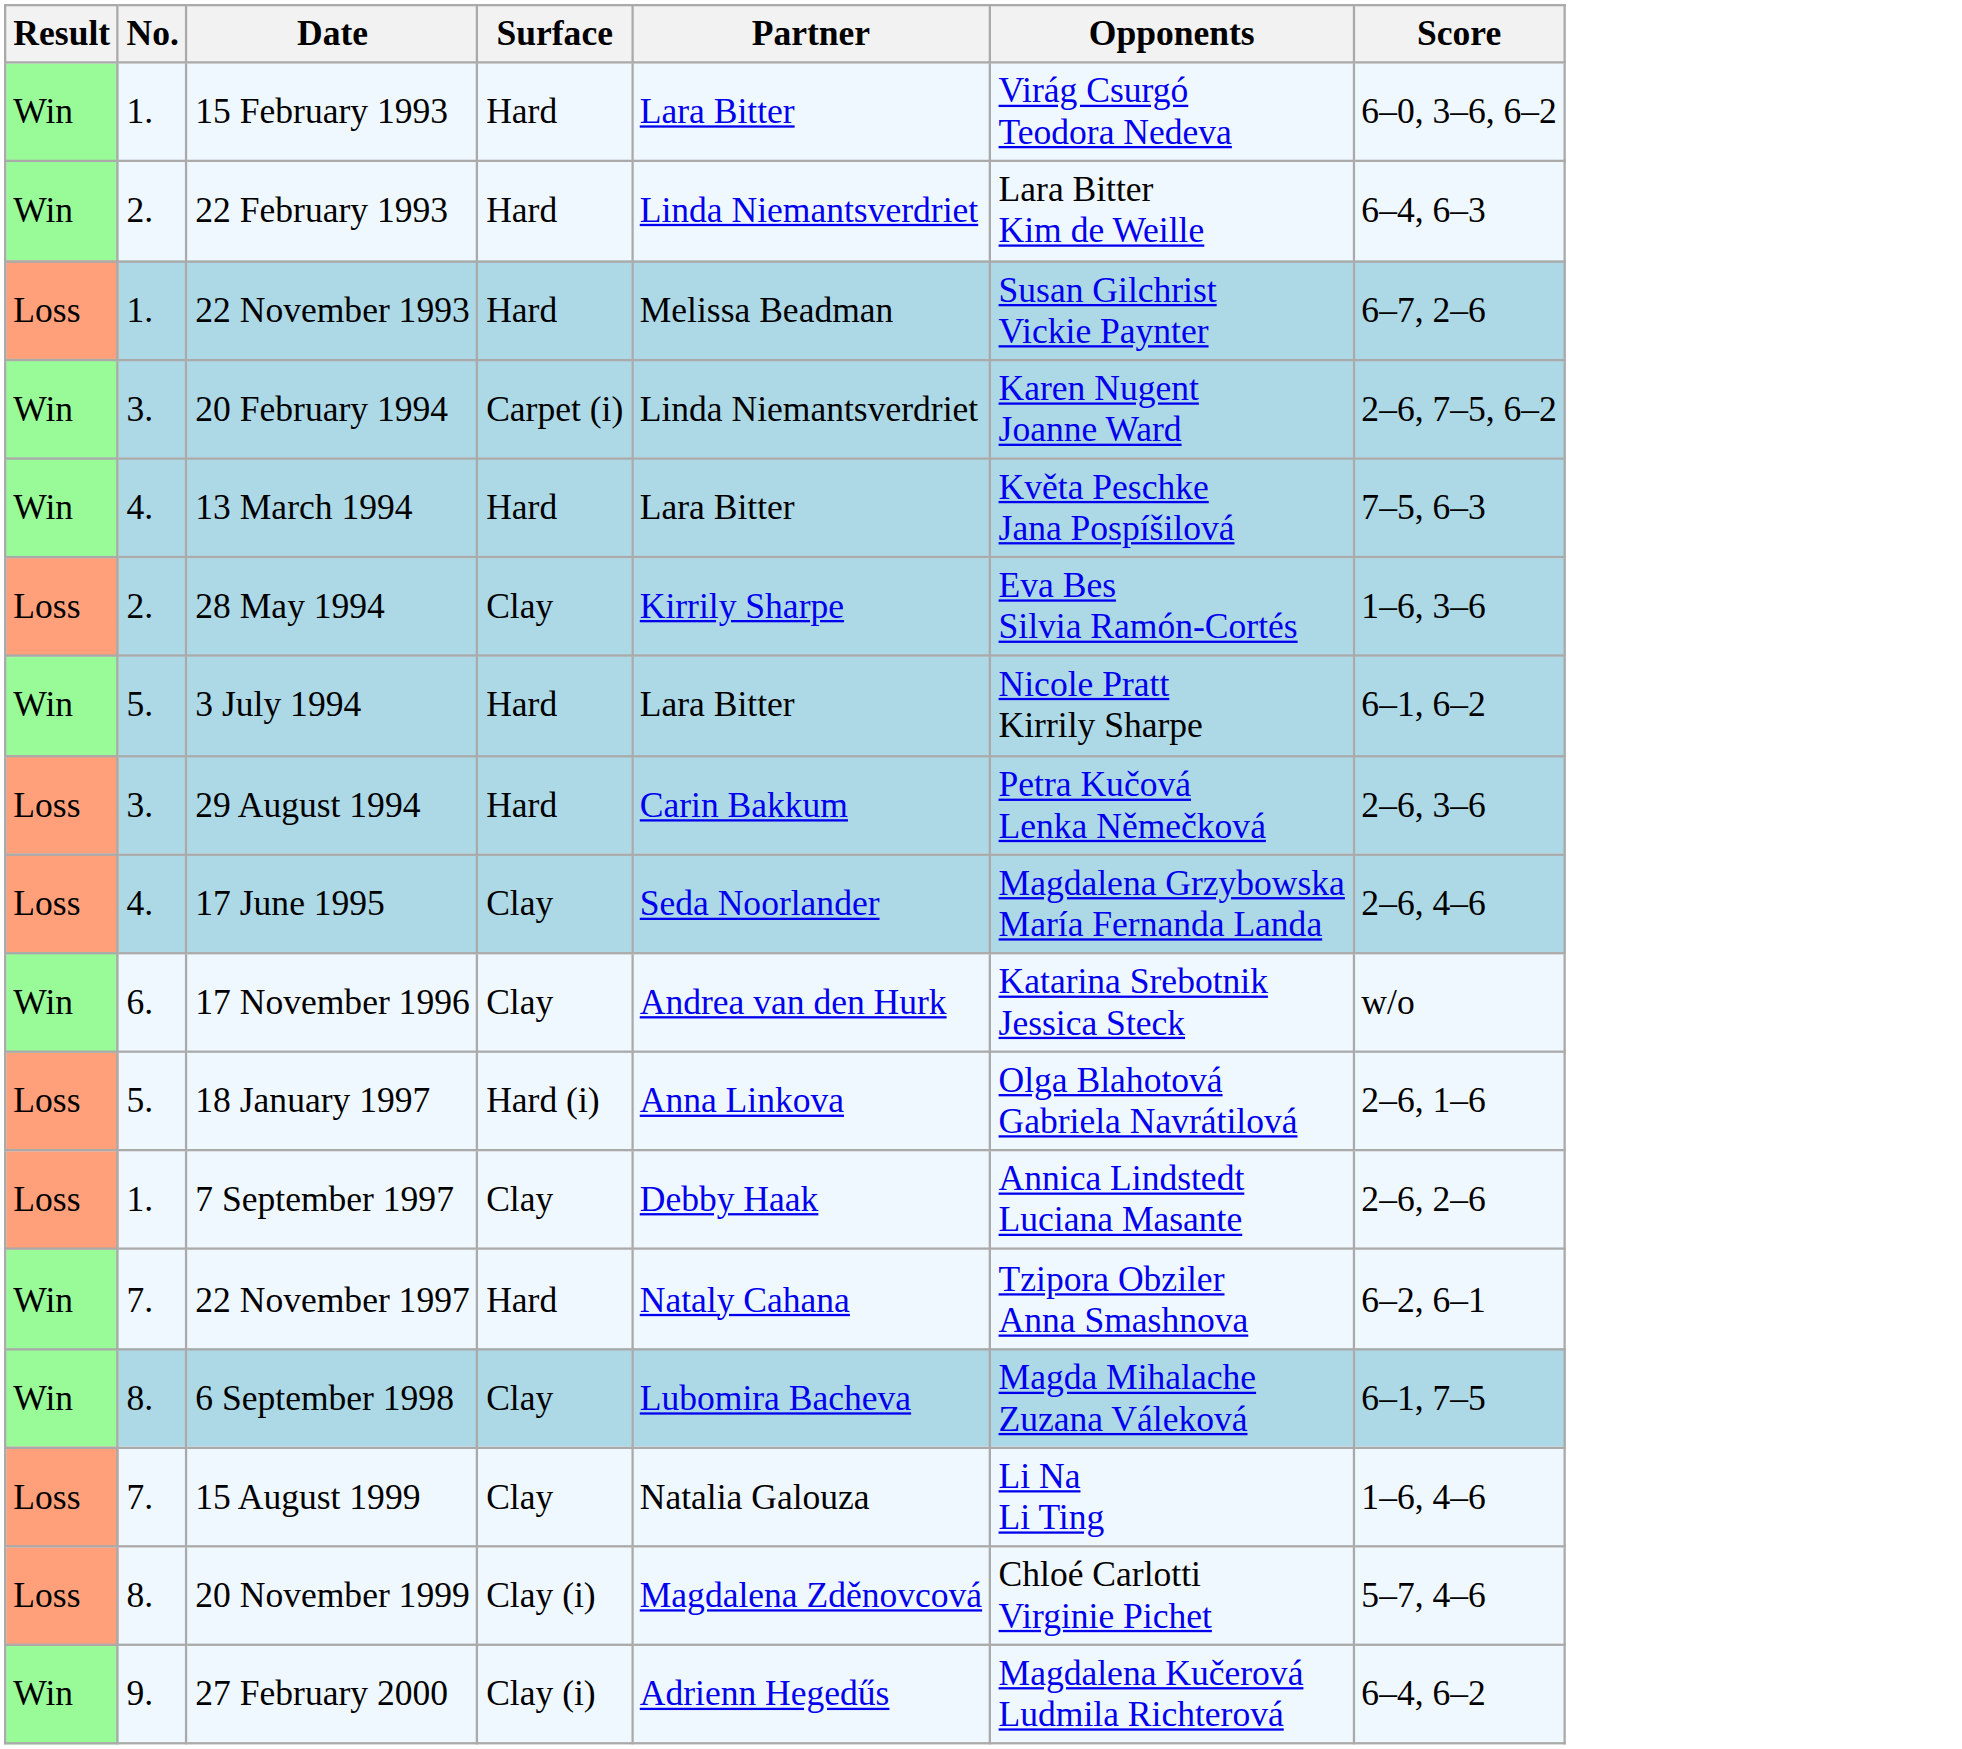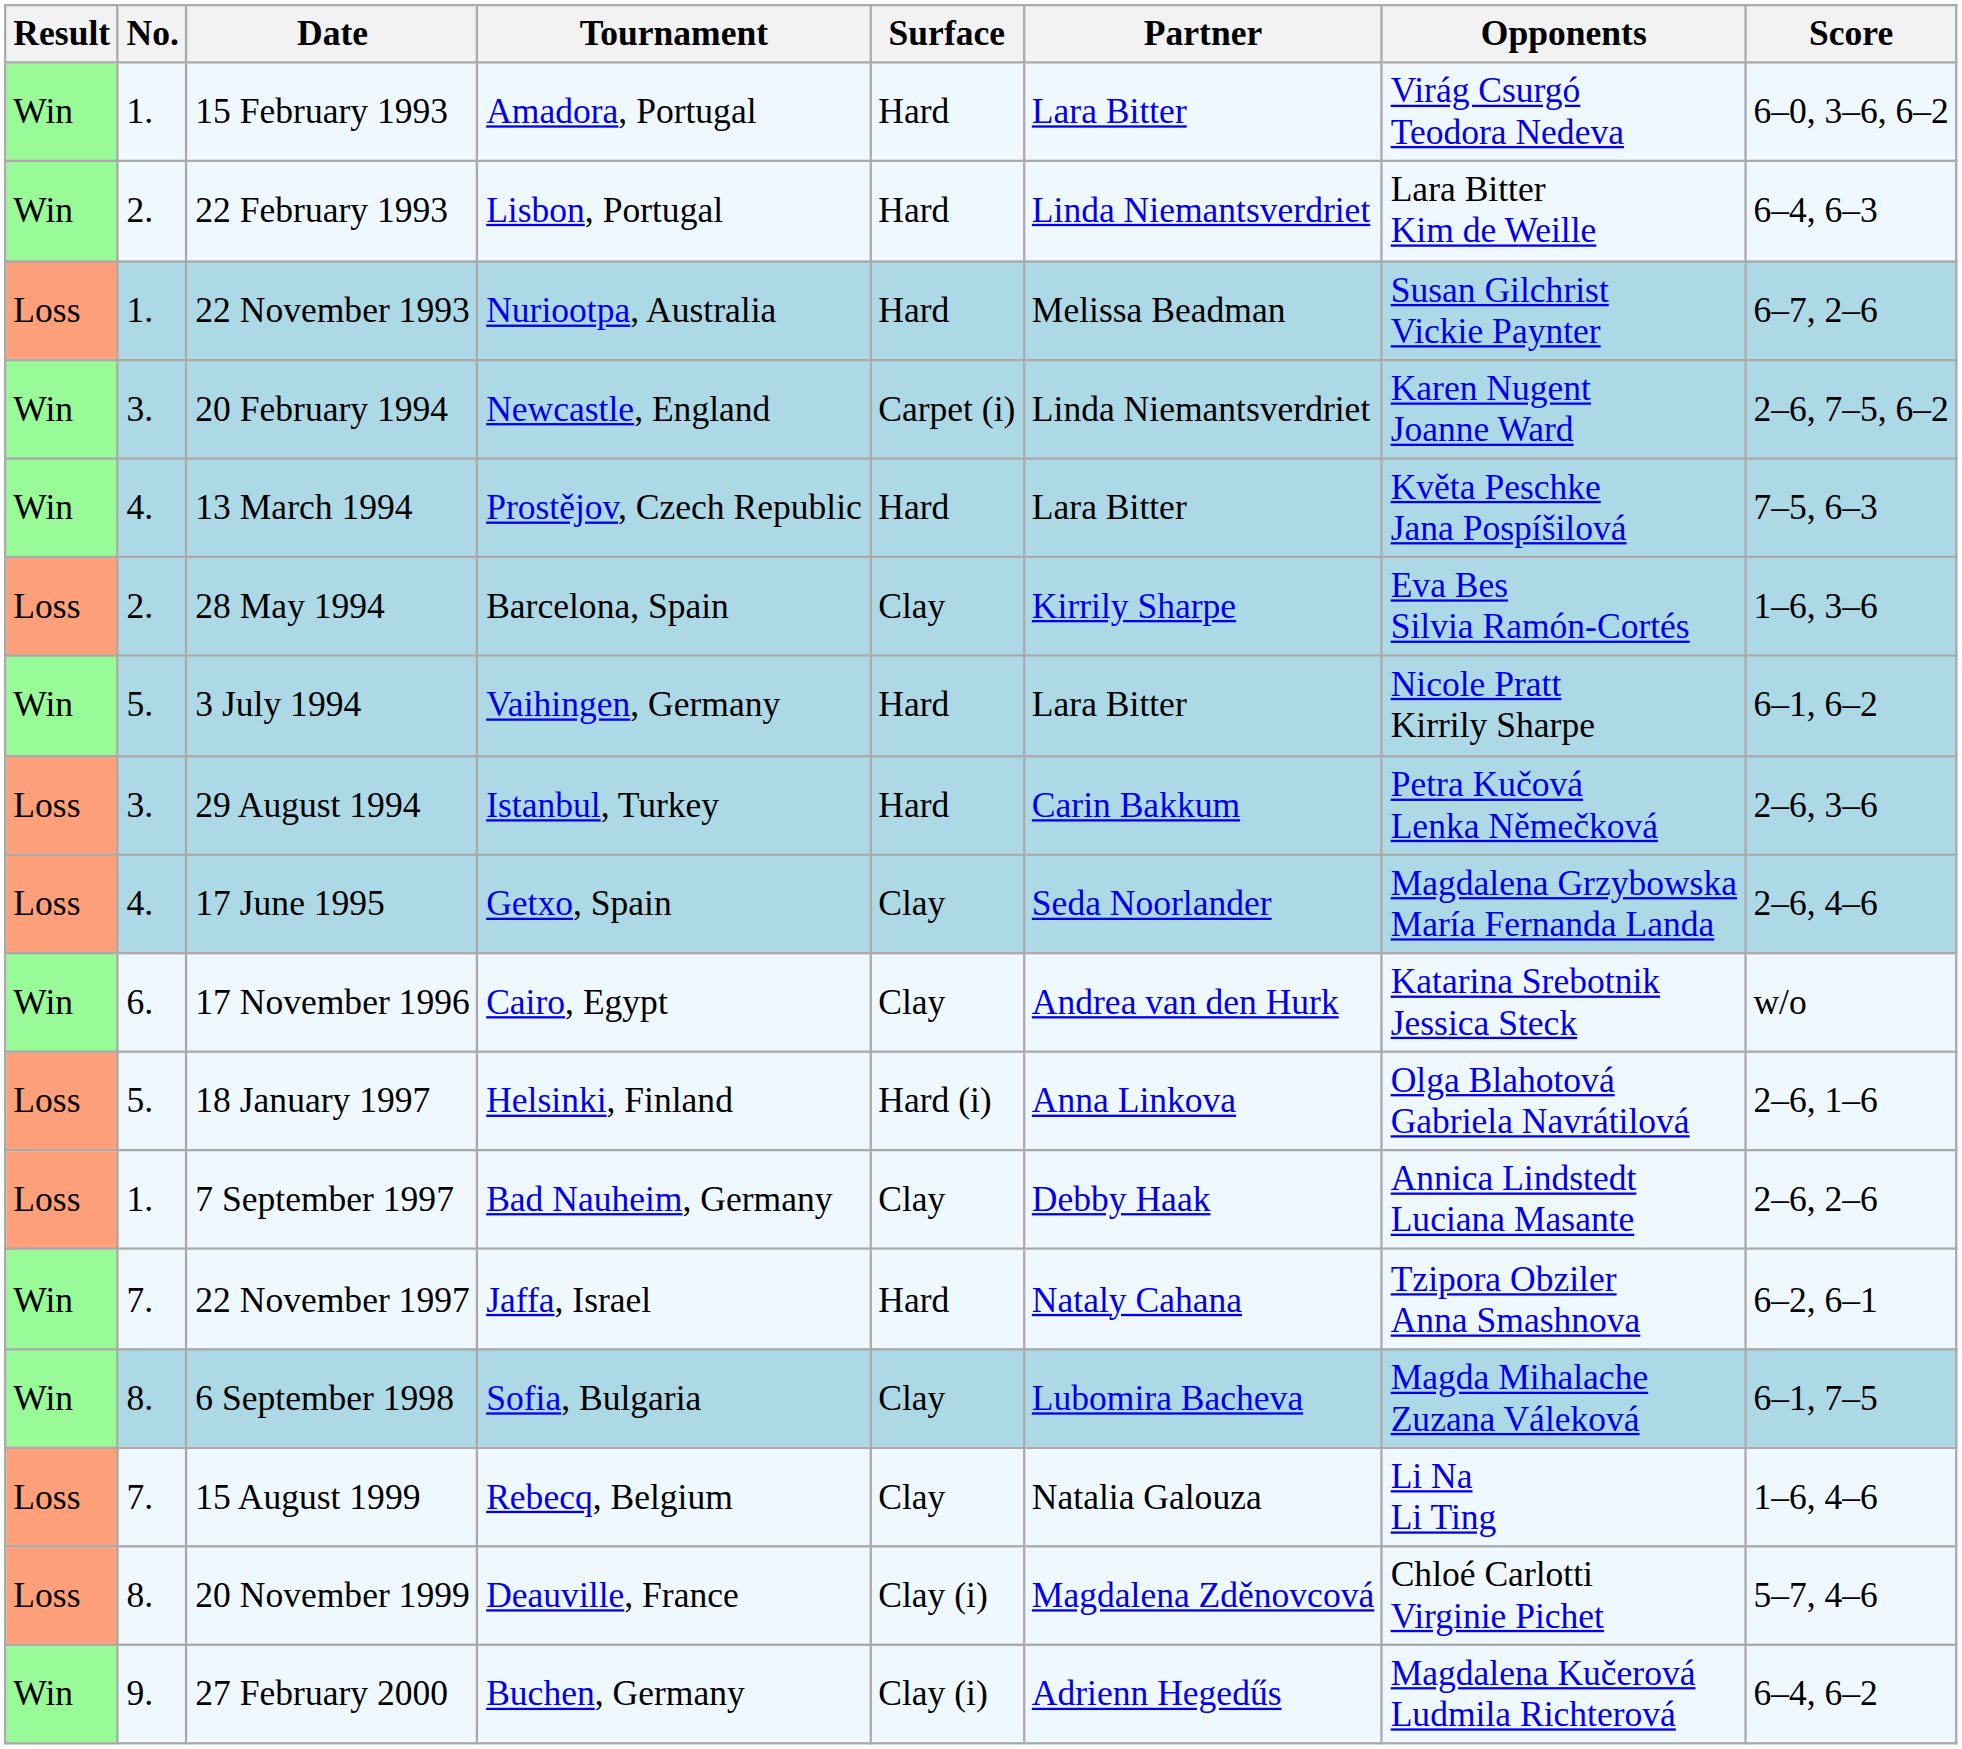 <table class="sortable wikitable" style="font-size:97%;">
 <tr>
 <th>Result</th>
 <th>No.</th>
 <th>Date</th>
+<th>Tournament</th>
 <th>Surface</th>
 <th>Partner</th>
 <th>Opponents</th>
 <th>Score</th>
 </tr>
 <tr style="background:#f0f8ff;">
 <td style="background:#98fb98;">Win</td>
 <td>1.</td>
 <td>15 February 1993</td>
+<td><a href='#'>Amadora</a>, Portugal</td>
 <td>Hard</td>
 <td> <a href='#'>Lara Bitter</a></td>
 <td> <a href='#'>Virág Csurgó</a> <br>  <a href='#'>Teodora Nedeva</a></td>
 <td>6–0, 3–6, 6–2</td>
 </tr>
 <tr style="background:#f0f8ff;">
 <td style="background:#98fb98;">Win</td>
 <td>2.</td>
 <td>22 February 1993</td>
+<td><a href='#'>Lisbon</a>, Portugal</td>
 <td>Hard</td>
 <td> <a href='#'>Linda Niemantsverdriet</a></td>
 <td> Lara Bitter <br>  <a href='#'>Kim de Weille</a></td>
 <td>6–4, 6–3</td>
 </tr>
 <tr style="background:lightblue;">
 <td style="background:#ffa07a;">Loss</td>
 <td>1.</td>
 <td>22 November 1993</td>
+<td><a href='#'>Nuriootpa</a>, Australia</td>
 <td>Hard</td>
 <td> Melissa Beadman</td>
 <td> <a href='#'>Susan Gilchrist</a> <br>  <a href='#'>Vickie Paynter</a></td>
 <td>6–7, 2–6</td>
 </tr>
 <tr style="background:lightblue;">
 <td style="background:#98fb98;">Win</td>
 <td>3.</td>
 <td>20 February 1994</td>
+<td><a href='#'>Newcastle</a>, England</td>
 <td>Carpet (i)</td>
 <td> Linda Niemantsverdriet</td>
 <td> <a href='#'>Karen Nugent</a> <br>  <a href='#'>Joanne Ward</a></td>
 <td>2–6, 7–5, 6–2</td>
 </tr>
 <tr style="background:lightblue;">
 <td style="background:#98fb98;">Win</td>
 <td>4.</td>
 <td>13 March 1994</td>
+<td><a href='#'>Prostějov</a>, Czech Republic</td>
 <td>Hard</td>
 <td> Lara Bitter</td>
 <td> <a href='#'>Květa Peschke</a> <br>  <a href='#'>Jana Pospíšilová</a></td>
 <td>7–5, 6–3</td>
 </tr>
 <tr style="background:lightblue;">
 <td style="background:#ffa07a;">Loss</td>
 <td>2.</td>
 <td>28 May 1994</td>
+<td>Barcelona, Spain</td>
 <td>Clay</td>
 <td> <a href='#'>Kirrily Sharpe</a></td>
 <td> <a href='#'>Eva Bes</a> <br>  <a href='#'>Silvia Ramón-Cortés</a></td>
 <td>1–6, 3–6</td>
 </tr>
 <tr style="background:lightblue;">
 <td style="background:#98fb98;">Win</td>
 <td>5.</td>
 <td>3 July 1994</td>
+<td><a href='#'>Vaihingen</a>, Germany</td>
 <td>Hard</td>
 <td> Lara Bitter</td>
 <td> <a href='#'>Nicole Pratt</a> <br>  Kirrily Sharpe</td>
 <td>6–1, 6–2</td>
 </tr>
 <tr style="background:lightblue;">
 <td style="background:#ffa07a;">Loss</td>
 <td>3.</td>
 <td>29 August 1994</td>
+<td><a href='#'>Istanbul</a>, Turkey</td>
 <td>Hard</td>
 <td> <a href='#'>Carin Bakkum</a></td>
 <td> <a href='#'>Petra Kučová</a> <br>  <a href='#'>Lenka Němečková</a></td>
 <td>2–6, 3–6</td>
 </tr>
 <tr style="background:lightblue;">
 <td style="background:#ffa07a;">Loss</td>
 <td>4.</td>
 <td>17 June 1995</td>
+<td><a href='#'>Getxo</a>, Spain</td>
 <td>Clay</td>
 <td> <a href='#'>Seda Noorlander</a></td>
 <td> <a href='#'>Magdalena Grzybowska</a> <br>  <a href='#'>María Fernanda Landa</a></td>
 <td>2–6, 4–6</td>
 </tr>
 <tr style="background:#f0f8ff;">
 <td style="background:#98fb98;">Win</td>
 <td>6.</td>
 <td>17 November 1996</td>
+<td><a href='#'>Cairo</a>, Egypt</td>
 <td>Clay</td>
 <td> <a href='#'>Andrea van den Hurk</a></td>
 <td> <a href='#'>Katarina Srebotnik</a> <br>  <a href='#'>Jessica Steck</a></td>
 <td>w/o</td>
 </tr>
 <tr style="background:#f0f8ff;">
 <td style="background:#ffa07a;">Loss</td>
 <td>5.</td>
 <td>18 January 1997</td>
+<td><a href='#'>Helsinki</a>, Finland</td>
 <td>Hard (i)</td>
 <td> <a href='#'>Anna Linkova</a></td>
 <td> <a href='#'>Olga Blahotová</a> <br>  <a href='#'>Gabriela Navrátilová</a></td>
 <td>2–6, 1–6</td>
 </tr>
 <tr style="background:#f0f8ff;">
 <td style="background:#ffa07a;">Loss</td>
 <td>1.</td>
 <td>7 September 1997</td>
+<td><a href='#'>Bad Nauheim</a>, Germany</td>
 <td>Clay</td>
 <td> <a href='#'>Debby Haak</a></td>
 <td> <a href='#'>Annica Lindstedt</a> <br>  <a href='#'>Luciana Masante</a></td>
 <td>2–6, 2–6</td>
 </tr>
 <tr style="background:#f0f8ff;">
 <td style="background:#98fb98;">Win</td>
 <td>7.</td>
 <td>22 November 1997</td>
+<td><a href='#'>Jaffa</a>, Israel</td>
 <td>Hard</td>
 <td> <a href='#'>Nataly Cahana</a></td>
 <td> <a href='#'>Tzipora Obziler</a> <br>  <a href='#'>Anna Smashnova</a></td>
 <td>6–2, 6–1</td>
 </tr>
 <tr style="background:lightblue;">
 <td style="background:#98fb98;">Win</td>
 <td>8.</td>
 <td>6 September 1998</td>
+<td><a href='#'>Sofia</a>, Bulgaria</td>
 <td>Clay</td>
 <td> <a href='#'>Lubomira Bacheva</a></td>
 <td> <a href='#'>Magda Mihalache</a> <br>  <a href='#'>Zuzana Váleková</a></td>
 <td>6–1, 7–5</td>
 </tr>
 <tr style="background:#f0f8ff;">
 <td style="background:#ffa07a;">Loss</td>
 <td>7.</td>
 <td>15 August 1999</td>
+<td><a href='#'>Rebecq</a>, Belgium</td>
 <td>Clay</td>
 <td> Natalia Galouza</td>
 <td> <a href='#'>Li Na</a> <br>  <a href='#'>Li Ting</a></td>
 <td>1–6, 4–6</td>
 </tr>
 <tr style="background:#f0f8ff;">
 <td style="background:#ffa07a;">Loss</td>
 <td>8.</td>
 <td>20 November 1999</td>
+<td><a href='#'>Deauville</a>, France</td>
 <td>Clay (i)</td>
 <td> <a href='#'>Magdalena Zděnovcová</a></td>
 <td> Chloé Carlotti <br>  <a href='#'>Virginie Pichet</a></td>
 <td>5–7, 4–6</td>
 </tr>
 <tr style="background:#f0f8ff;">
 <td style="background:#98fb98;">Win</td>
 <td>9.</td>
 <td>27 February 2000</td>
+<td><a href='#'>Buchen</a>, Germany</td>
 <td>Clay (i)</td>
 <td> <a href='#'>Adrienn Hegedűs</a></td>
 <td> <a href='#'>Magdalena Kučerová</a> <br>  <a href='#'>Ludmila Richterová</a></td>
 <td>6–4, 6–2</td>
 </tr>
 </table>
